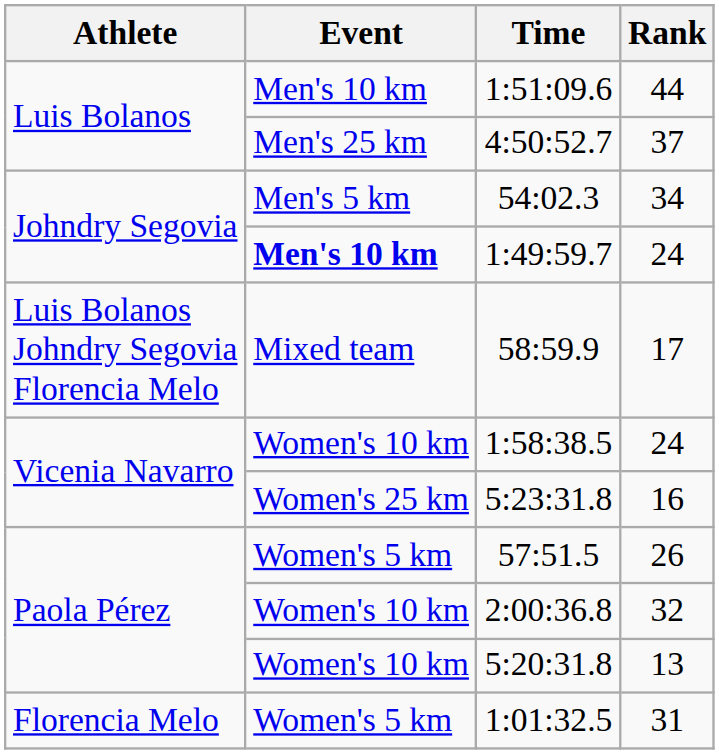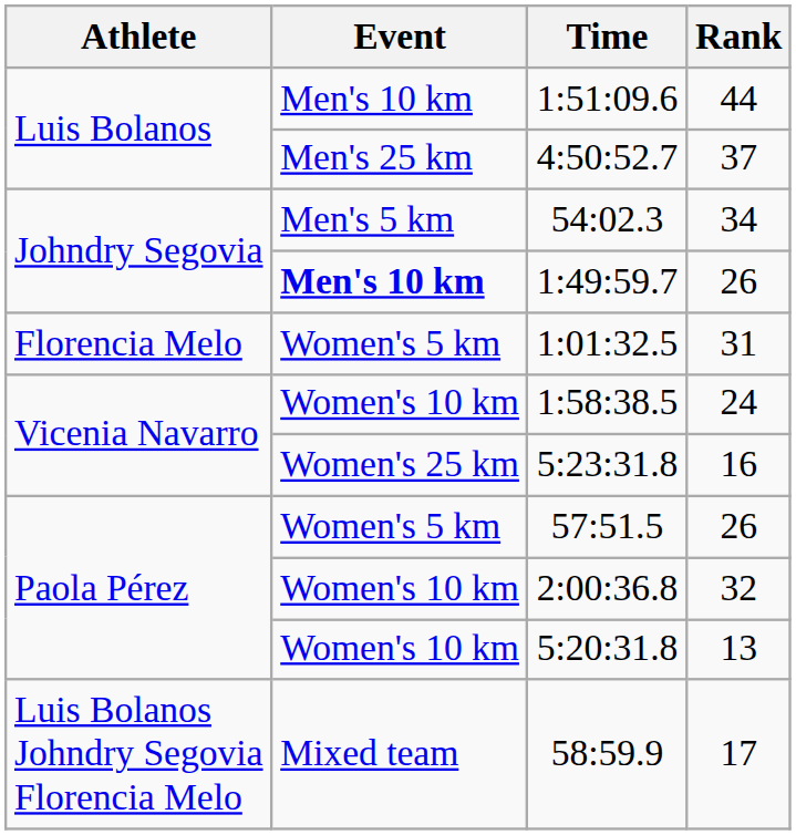 <table class="wikitable" style="font-size:90%;">
 <tr>
 <th>Athlete</th>
 <th>Event</th>
 <th>Time</th>
 <th>Rank</th>
 </tr>
 <tr align=center>
 <td align=left rowspan=2><a href='#'>Luis Bolanos</a></td>
 <td align=left><a href='#'>Men's 10 km</a></td>
 <td>1:51:09.6</td>
 <td>44</td>
 </tr>
 <tr align=center>
 <td align=left><a href='#'>Men's 25 km</a></td>
 <td>4:50:52.7</td>
 <td>37</td>
 </tr>
 <tr align=center>
 <td align=left rowspan=2><a href='#'>Johndry Segovia</a></td>
 <td align=left><a href='#'>Men's 5 km</a></td>
 <td>54:02.3</td>
 <td>34</td>
 </tr>
 <tr align=center>
 <td align=left><strong><a href='#'>Men's 10 km</a></strong></td>
 <td>1:49:59.7</td>
-<td>24</td>
+<td>26</td>
 </tr>
 <tr align=center>
-<td align=left><a href='#'>Luis Bolanos</a><br><a href='#'>Johndry Segovia</a><br><a href='#'>Florencia Melo</a></td>
-<td align=left><a href='#'>Mixed team</a></td>
-<td>58:59.9</td>
-<td>17</td>
+<td align=left><a href='#'>Florencia Melo</a></td>
+<td align=left><a href='#'>Women's 5 km</a></td>
+<td>1:01:32.5</td>
+<td>31</td>
 </tr>
 <tr align=center>
 <td align=left rowspan=2><a href='#'>Vicenia Navarro</a></td>
 <td align=left><a href='#'>Women's 10 km</a></td>
 <td>1:58:38.5</td>
 <td>24</td>
 </tr>
 <tr align=center>
 <td align=left><a href='#'>Women's 25 km</a></td>
 <td>5:23:31.8</td>
 <td>16</td>
 </tr>
 <tr align=center>
 <td align=left rowspan=3><a href='#'>Paola Pérez</a></td>
 <td align=left><a href='#'>Women's 5 km</a></td>
 <td>57:51.5</td>
 <td>26</td>
 </tr>
 <tr align=center>
 <td align=left><a href='#'>Women's 10 km</a></td>
 <td>2:00:36.8</td>
 <td>32</td>
 </tr>
 <tr align=center>
 <td align=left><a href='#'>Women's 10 km</a></td>
 <td>5:20:31.8</td>
 <td>13</td>
 </tr>
 <tr align=center>
-<td align=left><a href='#'>Florencia Melo</a></td>
-<td align=left><a href='#'>Women's 5 km</a></td>
-<td>1:01:32.5</td>
-<td>31</td>
+<td align=left><a href='#'>Luis Bolanos</a><br><a href='#'>Johndry Segovia</a><br><a href='#'>Florencia Melo</a></td>
+<td align=left><a href='#'>Mixed team</a></td>
+<td>58:59.9</td>
+<td>17</td>
 </tr>
 </table>
